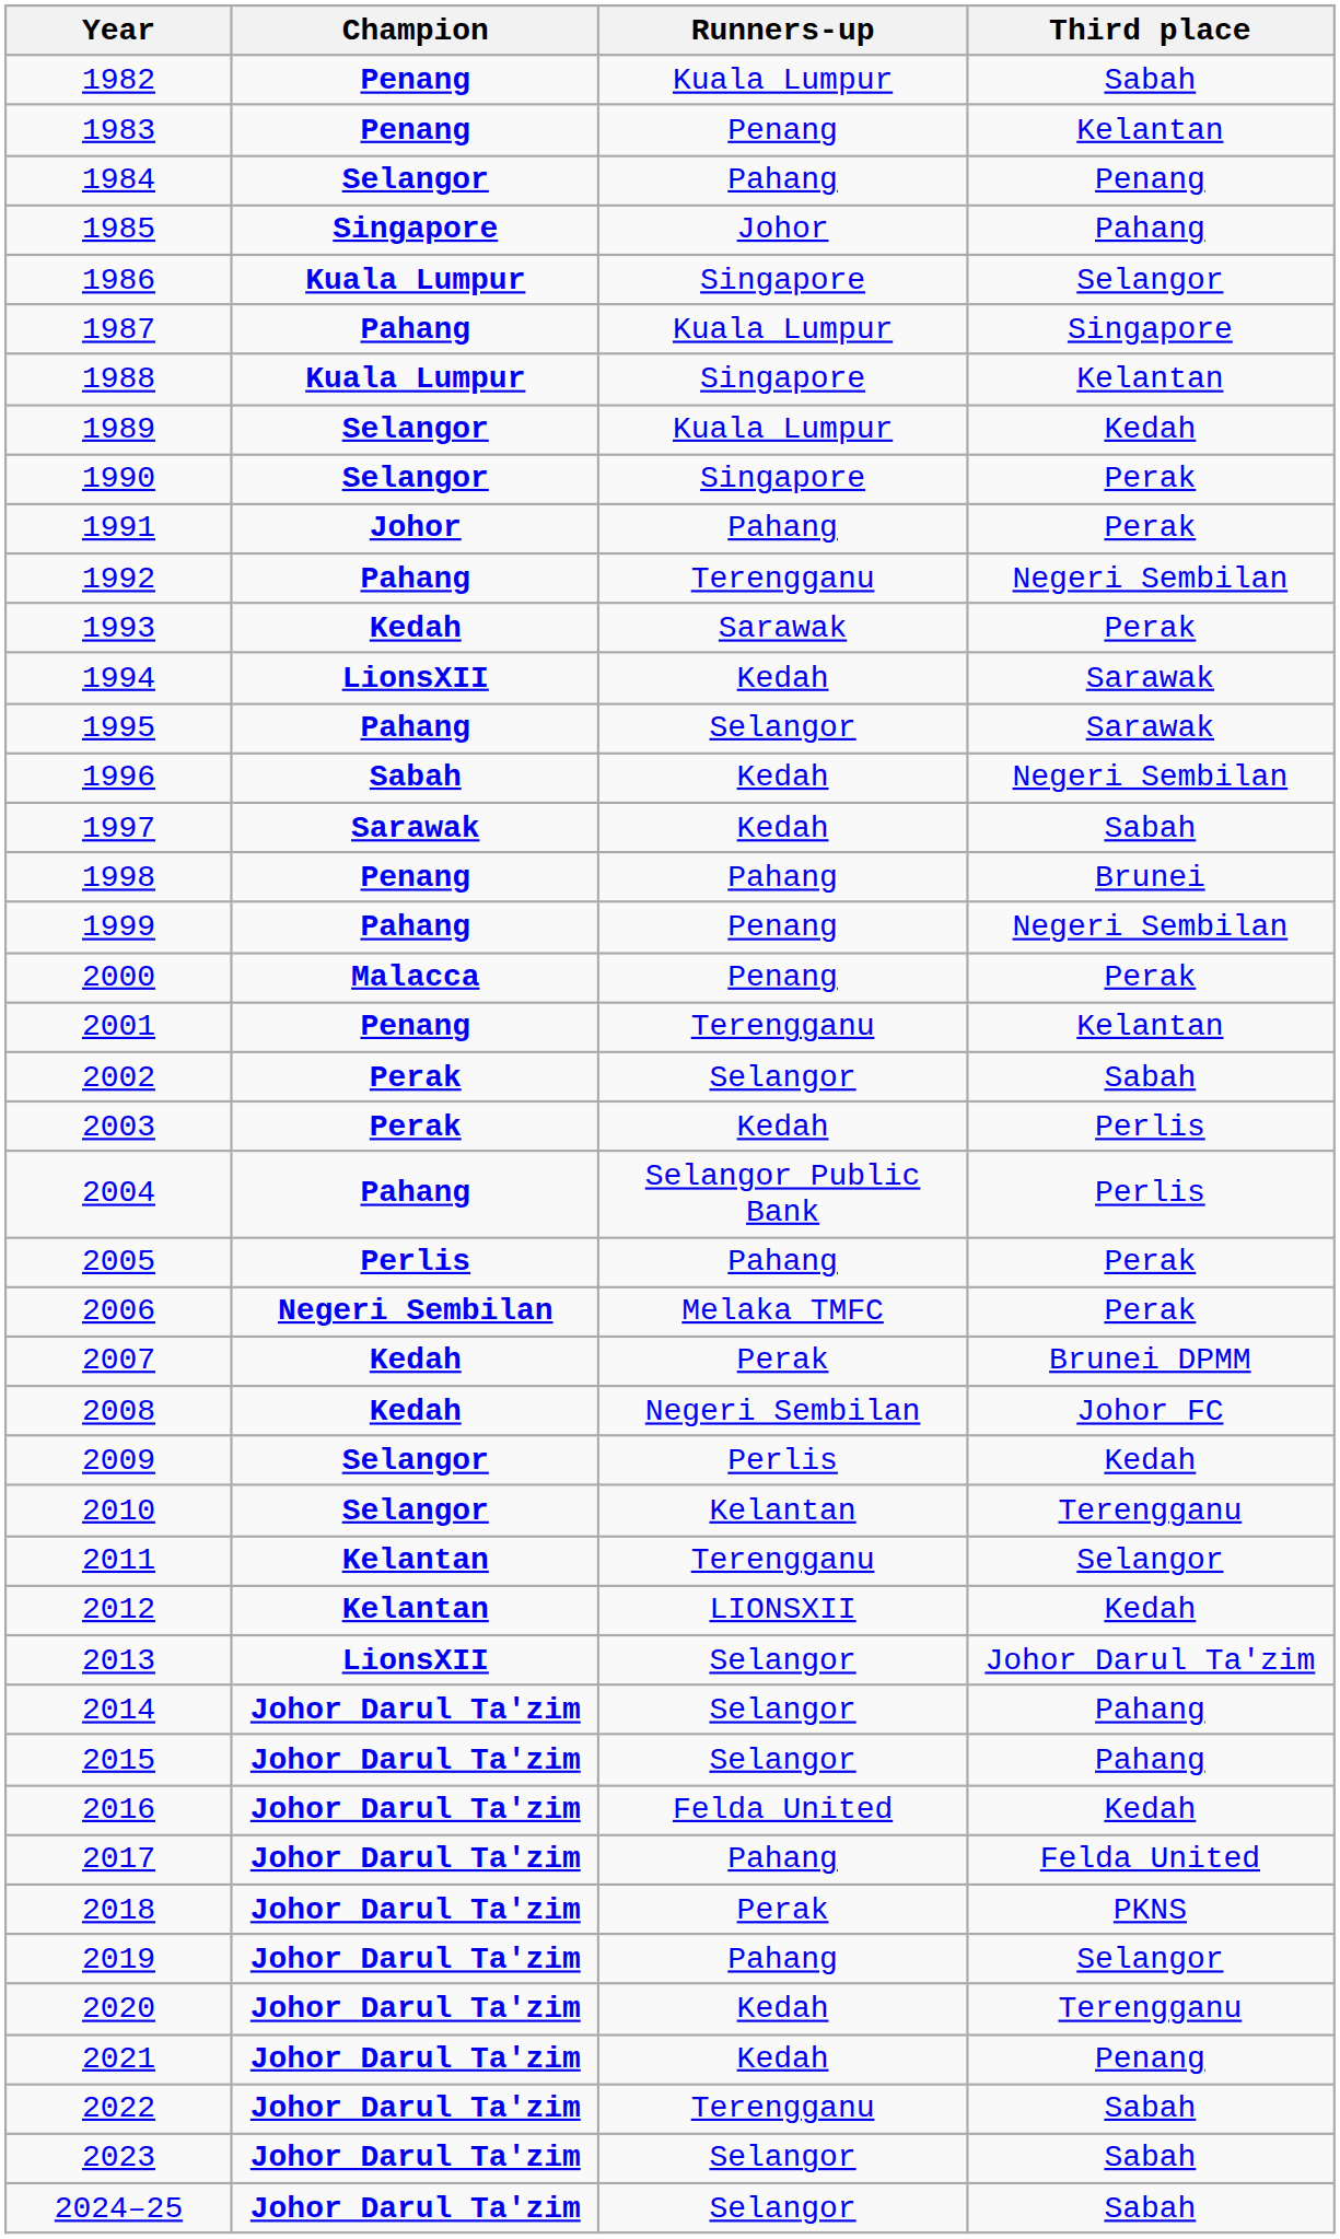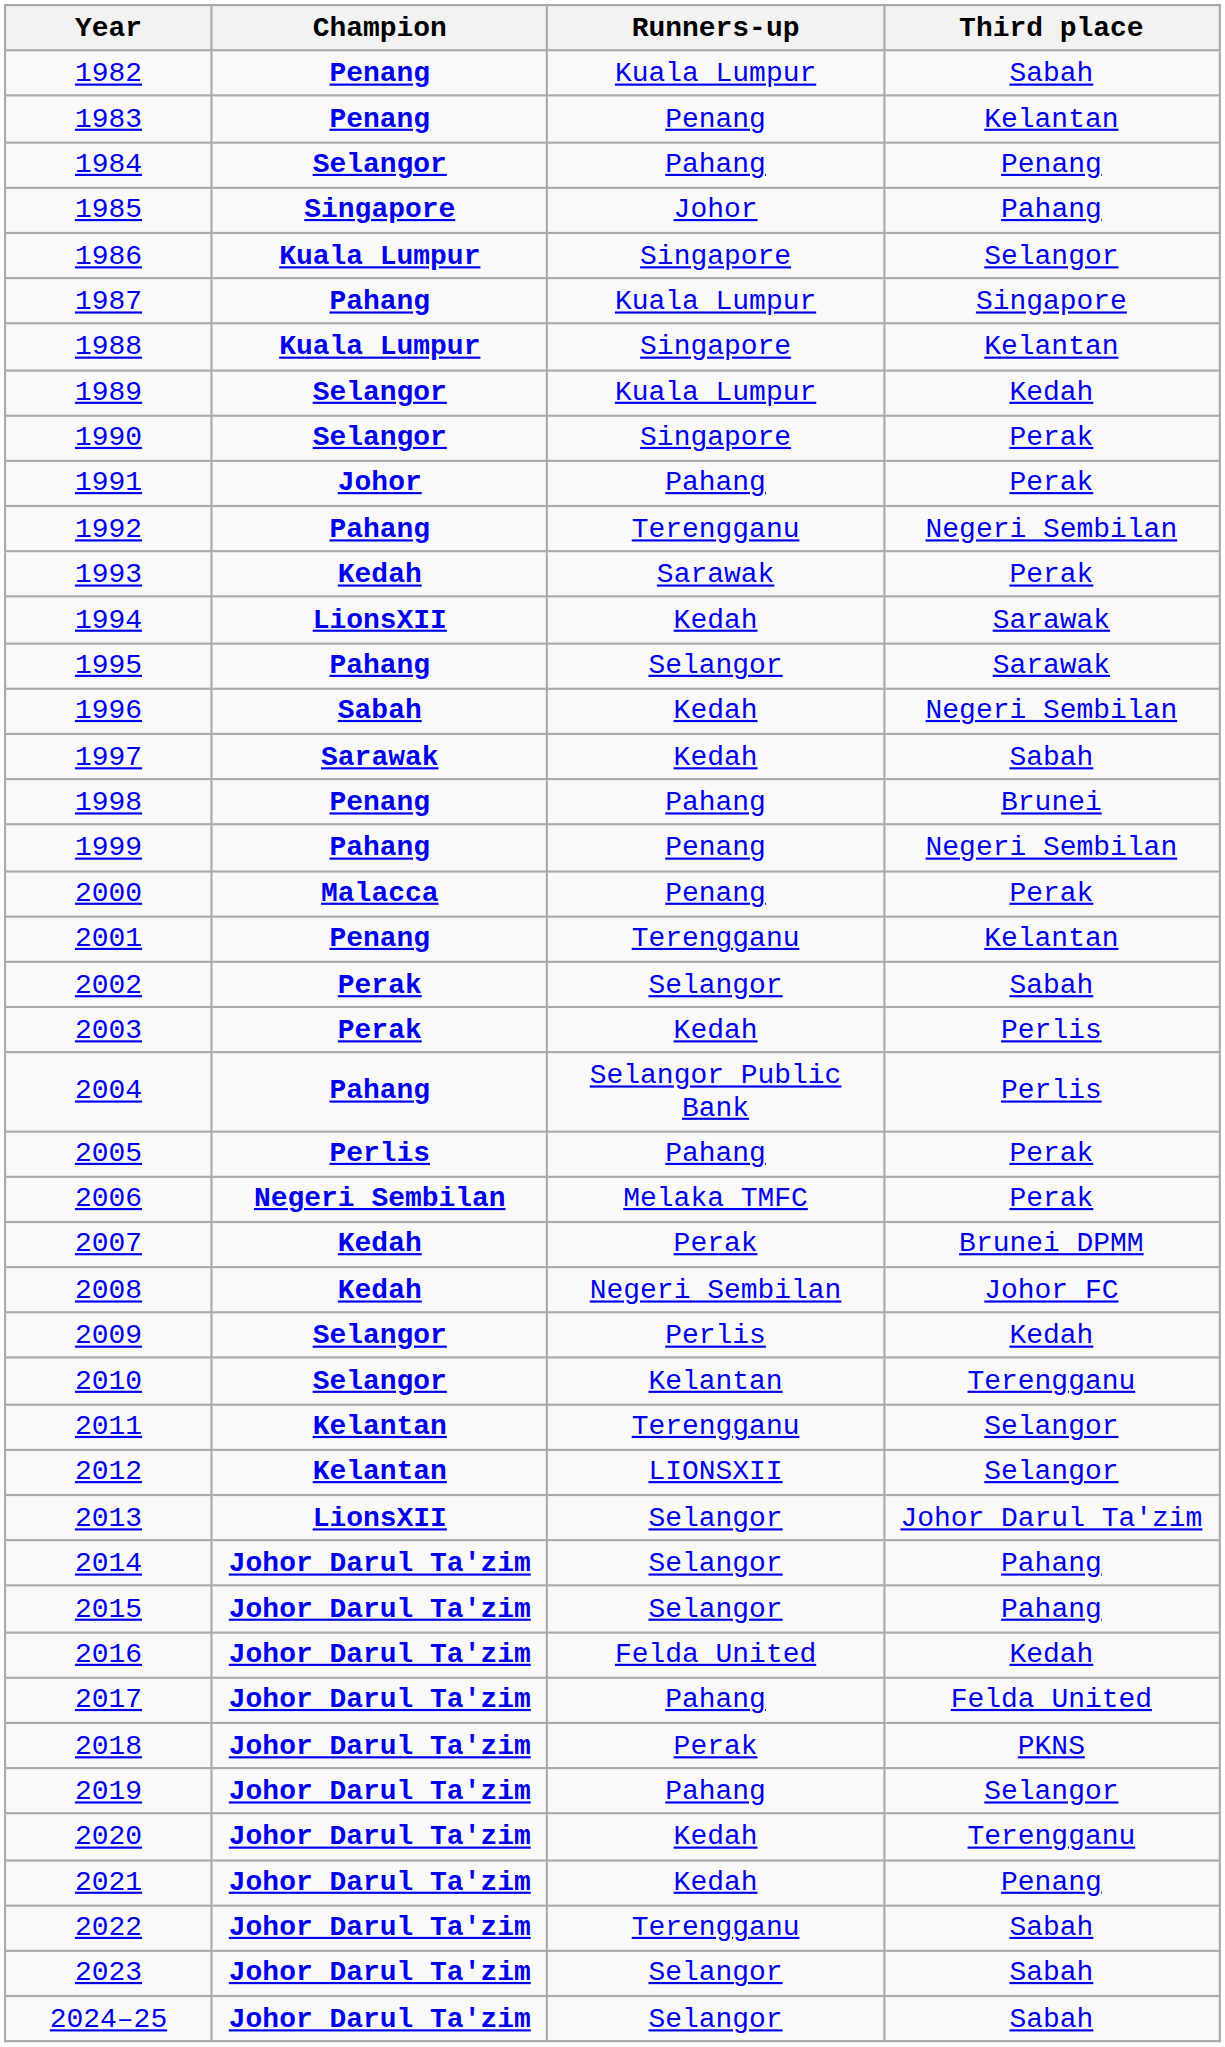 <table class="wikitable" style="text-align: center">
 <tr>
 <th width=90>Year</th>
 <th width=150>Champion</th>
 <th width=150>Runners-up</th>
 <th width=150>Third place</th>
 </tr>
 <tr>
 <td><a href='#'>1982</a></td>
 <td><strong><a href='#'>Penang</a></strong></td>
 <td><a href='#'>Kuala Lumpur</a></td>
 <td><a href='#'>Sabah</a></td>
 </tr>
 <tr>
 <td><a href='#'>1983</a></td>
 <td><strong><a href='#'>Penang</a></strong></td>
 <td><a href='#'>Penang</a></td>
 <td><a href='#'>Kelantan</a></td>
 </tr>
 <tr>
 <td><a href='#'>1984</a></td>
 <td><strong><a href='#'>Selangor</a></strong></td>
 <td><a href='#'>Pahang</a></td>
 <td><a href='#'>Penang</a></td>
 </tr>
 <tr>
 <td><a href='#'>1985</a></td>
 <td><strong><a href='#'>Singapore</a></strong></td>
 <td><a href='#'>Johor</a></td>
 <td><a href='#'>Pahang</a></td>
 </tr>
 <tr>
 <td><a href='#'>1986</a></td>
 <td><strong><a href='#'>Kuala Lumpur</a></strong></td>
 <td><a href='#'>Singapore</a></td>
 <td><a href='#'>Selangor</a></td>
 </tr>
 <tr>
 <td><a href='#'>1987</a></td>
 <td><strong><a href='#'>Pahang</a></strong></td>
 <td><a href='#'>Kuala Lumpur</a></td>
 <td><a href='#'>Singapore</a></td>
 </tr>
 <tr>
 <td><a href='#'>1988</a></td>
 <td><strong><a href='#'>Kuala Lumpur</a></strong></td>
 <td><a href='#'>Singapore</a></td>
 <td><a href='#'>Kelantan</a></td>
 </tr>
 <tr>
 <td><a href='#'>1989</a></td>
 <td><strong><a href='#'>Selangor</a></strong></td>
 <td><a href='#'>Kuala Lumpur</a></td>
 <td><a href='#'>Kedah</a></td>
 </tr>
 <tr>
 <td><a href='#'>1990</a></td>
 <td><strong><a href='#'>Selangor</a></strong></td>
 <td><a href='#'>Singapore</a></td>
 <td><a href='#'>Perak</a></td>
 </tr>
 <tr>
 <td><a href='#'>1991</a></td>
 <td><strong><a href='#'>Johor</a></strong></td>
 <td><a href='#'>Pahang</a></td>
 <td><a href='#'>Perak</a></td>
 </tr>
 <tr>
 <td><a href='#'>1992</a></td>
 <td><strong><a href='#'>Pahang</a></strong></td>
 <td><a href='#'>Terengganu</a></td>
 <td><a href='#'>Negeri Sembilan</a></td>
 </tr>
 <tr>
 <td><a href='#'>1993</a></td>
 <td><strong><a href='#'>Kedah</a></strong></td>
 <td><a href='#'>Sarawak</a></td>
 <td><a href='#'>Perak</a></td>
 </tr>
 <tr>
 <td><a href='#'>1994</a></td>
 <td><strong><a href='#'>LionsXII</a></strong></td>
 <td><a href='#'>Kedah</a></td>
 <td><a href='#'>Sarawak</a></td>
 </tr>
 <tr>
 <td><a href='#'>1995</a></td>
 <td><strong><a href='#'>Pahang</a></strong></td>
 <td><a href='#'>Selangor</a></td>
 <td><a href='#'>Sarawak</a></td>
 </tr>
 <tr>
 <td><a href='#'>1996</a></td>
 <td><strong><a href='#'>Sabah</a></strong></td>
 <td><a href='#'>Kedah</a></td>
 <td><a href='#'>Negeri Sembilan</a></td>
 </tr>
 <tr>
 <td><a href='#'>1997</a></td>
 <td><strong><a href='#'>Sarawak</a></strong></td>
 <td><a href='#'>Kedah</a></td>
 <td><a href='#'>Sabah</a></td>
 </tr>
 <tr>
 <td><a href='#'>1998</a></td>
 <td><strong><a href='#'>Penang</a></strong></td>
 <td><a href='#'>Pahang</a></td>
 <td><a href='#'>Brunei</a></td>
 </tr>
 <tr>
 <td><a href='#'>1999</a></td>
 <td><strong><a href='#'>Pahang</a></strong></td>
 <td><a href='#'>Penang</a></td>
 <td><a href='#'>Negeri Sembilan</a></td>
 </tr>
 <tr>
 <td><a href='#'>2000</a></td>
 <td><strong><a href='#'>Malacca</a></strong></td>
 <td><a href='#'>Penang</a></td>
 <td><a href='#'>Perak</a></td>
 </tr>
 <tr>
 <td><a href='#'>2001</a></td>
 <td><strong><a href='#'>Penang</a></strong></td>
 <td><a href='#'>Terengganu</a></td>
 <td><a href='#'>Kelantan</a></td>
 </tr>
 <tr>
 <td><a href='#'>2002</a></td>
 <td><strong><a href='#'>Perak</a></strong></td>
 <td><a href='#'>Selangor</a></td>
 <td><a href='#'>Sabah</a></td>
 </tr>
 <tr>
 <td><a href='#'>2003</a></td>
 <td><strong><a href='#'>Perak</a></strong></td>
 <td><a href='#'>Kedah</a></td>
 <td><a href='#'>Perlis</a></td>
 </tr>
 <tr>
 <td><a href='#'>2004</a></td>
 <td><strong><a href='#'>Pahang</a></strong></td>
 <td><a href='#'>Selangor Public Bank</a></td>
 <td><a href='#'>Perlis</a></td>
 </tr>
 <tr>
 <td><a href='#'>2005</a></td>
 <td><strong><a href='#'>Perlis</a></strong></td>
 <td><a href='#'>Pahang</a></td>
 <td><a href='#'>Perak</a></td>
 </tr>
 <tr>
 <td><a href='#'>2006</a></td>
 <td><strong><a href='#'>Negeri Sembilan</a></strong></td>
 <td><a href='#'>Melaka TMFC</a></td>
 <td><a href='#'>Perak</a></td>
 </tr>
 <tr>
 <td><a href='#'>2007</a></td>
 <td><strong><a href='#'>Kedah</a>  </strong></td>
 <td><a href='#'>Perak</a></td>
 <td><a href='#'>Brunei DPMM</a></td>
 </tr>
 <tr>
 <td><a href='#'>2008</a></td>
 <td><strong><a href='#'>Kedah</a></strong></td>
 <td><a href='#'>Negeri Sembilan</a></td>
 <td><a href='#'>Johor FC</a></td>
 </tr>
 <tr>
 <td><a href='#'>2009</a></td>
 <td><strong><a href='#'>Selangor</a></strong></td>
 <td><a href='#'>Perlis</a></td>
 <td><a href='#'>Kedah</a></td>
 </tr>
 <tr>
 <td><a href='#'>2010</a></td>
 <td><strong><a href='#'>Selangor</a></strong></td>
 <td><a href='#'>Kelantan</a></td>
 <td><a href='#'>Terengganu</a></td>
 </tr>
 <tr>
 <td><a href='#'>2011</a></td>
 <td><strong><a href='#'>Kelantan</a></strong></td>
 <td><a href='#'>Terengganu</a></td>
 <td><a href='#'>Selangor</a></td>
 </tr>
 <tr>
 <td><a href='#'>2012</a></td>
 <td><strong><a href='#'>Kelantan</a></strong></td>
 <td><a href='#'>LIONSXII</a></td>
-<td><a href='#'>Kedah</a></td>
+<td><a href='#'>Selangor</a></td>
 </tr>
 <tr>
 <td><a href='#'>2013</a></td>
 <td><strong><a href='#'>LionsXII</a></strong></td>
 <td><a href='#'>Selangor</a></td>
 <td><a href='#'>Johor Darul Ta'zim</a></td>
 </tr>
 <tr>
 <td><a href='#'>2014</a></td>
 <td><strong><a href='#'>Johor Darul Ta'zim</a></strong></td>
 <td><a href='#'>Selangor</a></td>
 <td><a href='#'>Pahang</a></td>
 </tr>
 <tr>
 <td><a href='#'>2015</a></td>
 <td><strong><a href='#'>Johor Darul Ta'zim</a></strong></td>
 <td><a href='#'>Selangor</a></td>
 <td><a href='#'>Pahang</a></td>
 </tr>
 <tr>
 <td><a href='#'>2016</a></td>
 <td><strong><a href='#'>Johor Darul Ta'zim</a></strong></td>
 <td><a href='#'>Felda United</a></td>
 <td><a href='#'>Kedah</a></td>
 </tr>
 <tr>
 <td><a href='#'>2017</a></td>
 <td><a href='#'><strong>Johor Darul Ta'zim</strong></a></td>
 <td><a href='#'>Pahang</a></td>
 <td><a href='#'>Felda United</a></td>
 </tr>
 <tr>
 <td><a href='#'>2018</a></td>
 <td><a href='#'><strong>Johor Darul Ta'zim</strong></a></td>
 <td><a href='#'>Perak</a></td>
 <td><a href='#'>PKNS</a></td>
 </tr>
 <tr>
 <td><a href='#'>2019</a></td>
 <td><a href='#'><strong>Johor Darul Ta'zim</strong></a></td>
 <td><a href='#'>Pahang</a></td>
 <td><a href='#'>Selangor</a></td>
 </tr>
 <tr>
 <td><a href='#'>2020</a></td>
 <td><a href='#'><strong>Johor Darul Ta'zim</strong></a></td>
 <td><a href='#'>Kedah</a></td>
 <td><a href='#'>Terengganu</a></td>
 </tr>
 <tr>
 <td><a href='#'>2021</a></td>
 <td><a href='#'><strong>Johor Darul Ta'zim</strong></a></td>
 <td><a href='#'>Kedah</a></td>
 <td><a href='#'>Penang</a></td>
 </tr>
 <tr>
 <td><a href='#'>2022</a></td>
 <td><a href='#'><strong>Johor Darul Ta'zim</strong></a></td>
 <td><a href='#'>Terengganu</a></td>
 <td><a href='#'>Sabah</a></td>
 </tr>
 <tr>
 <td><a href='#'>2023</a></td>
 <td><a href='#'><strong>Johor Darul Ta'zim</strong></a></td>
 <td><a href='#'>Selangor</a></td>
 <td><a href='#'>Sabah</a></td>
 </tr>
 <tr>
 <td><a href='#'>2024–25</a></td>
 <td><a href='#'><strong>Johor Darul Ta'zim</strong></a></td>
 <td><a href='#'>Selangor</a></td>
 <td><a href='#'>Sabah</a></td>
 </tr>
 </table>
